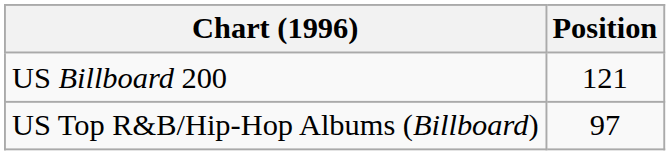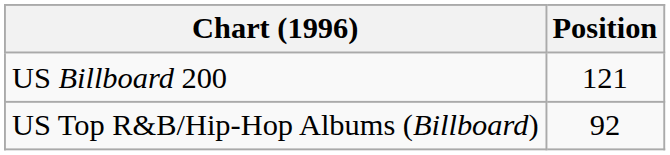 <table class="wikitable sortable">
 <tr>
 <th>Chart (1996)</th>
 <th>Position</th>
 </tr>
 <tr>
 <td>US <em>Billboard</em> 200</td>
 <td align="center">121</td>
 </tr>
 <tr>
 <td>US Top R&B/Hip-Hop Albums (<em>Billboard</em>)</td>
-<td align="center">97</td>
+<td align="center">92</td>
 </tr>
 </table>
